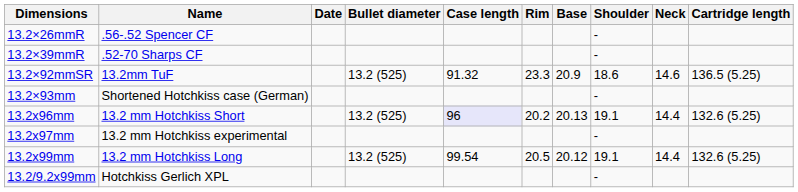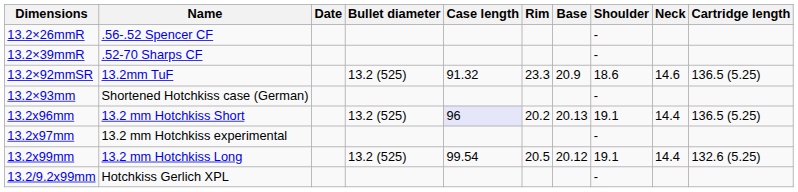 <table class="wikitable sortable" ="font-size: 9pt; width:750px; text-align:center">
 <tr>
 <th>Dimensions</th>
 <th>Name</th>
 <th>Date</th>
 <th data-sort-type="number">Bullet diameter</th>
 <th>Case length</th>
 <th data-sort-type="number">Rim</th>
 <th data-sort-type="number">Base</th>
 <th>Shoulder</th>
 <th data-sort-type="number">Neck</th>
 <th>Cartridge length</th>
 </tr>
 <tr>
 <td><a href='#'>13.2×26mmR</a></td>
 <td><a href='#'>.56-.52 Spencer CF</a></td>
 <td></td>
 <td></td>
 <td></td>
 <td></td>
 <td></td>
 <td>-</td>
 <td></td>
 <td></td>
 </tr>
 <tr>
 <td><a href='#'>13.2×39mmR</a></td>
 <td><a href='#'>.52-70 Sharps CF</a></td>
 <td></td>
 <td></td>
 <td></td>
 <td></td>
 <td></td>
 <td>-</td>
 <td></td>
 <td></td>
 </tr>
 <tr>
 <td><a href='#'>13.2×92mmSR</a></td>
 <td><a href='#'>13.2mm TuF</a></td>
 <td></td>
 <td>13.2 (525)</td>
 <td>91.32</td>
 <td>23.3</td>
 <td>20.9</td>
 <td>18.6</td>
 <td>14.6</td>
 <td>136.5 (5.25)</td>
 </tr>
 <tr>
 <td><a href='#'>13.2×93mm</a></td>
 <td>Shortened Hotchkiss case (German)</td>
 <td></td>
 <td></td>
 <td></td>
 <td></td>
 <td></td>
 <td>-</td>
 <td></td>
 <td></td>
 </tr>
 <tr>
 <td><a href='#'>13.2x96mm</a></td>
 <td><a href='#'>13.2 mm Hotchkiss Short</a></td>
 <td></td>
 <td>13.2 (525)</td>
 <td style="background: lavender;">96</td>
 <td>20.2</td>
 <td>20.13</td>
 <td>19.1</td>
 <td>14.4</td>
-<td>132.6 (5.25)</td>
+<td>136.5 (5.25)</td>
 </tr>
 <tr>
 <td><a href='#'>13.2x97mm</a></td>
 <td>13.2 mm Hotchkiss experimental</td>
 <td></td>
 <td></td>
 <td></td>
 <td></td>
 <td></td>
 <td>-</td>
 <td></td>
 <td></td>
 </tr>
 <tr>
 <td><a href='#'>13.2x99mm</a></td>
 <td><a href='#'>13.2 mm Hotchkiss Long</a></td>
 <td></td>
 <td>13.2 (525)</td>
 <td>99.54</td>
 <td>20.5</td>
 <td>20.12</td>
 <td>19.1</td>
 <td>14.4</td>
 <td>132.6 (5.25)</td>
 </tr>
 <tr>
 <td><a href='#'>13.2/9.2x99mm</a></td>
 <td>Hotchkiss Gerlich XPL</td>
 <td></td>
 <td></td>
 <td></td>
 <td></td>
 <td></td>
 <td>-</td>
 <td></td>
 <td></td>
 </tr>
 </table>
